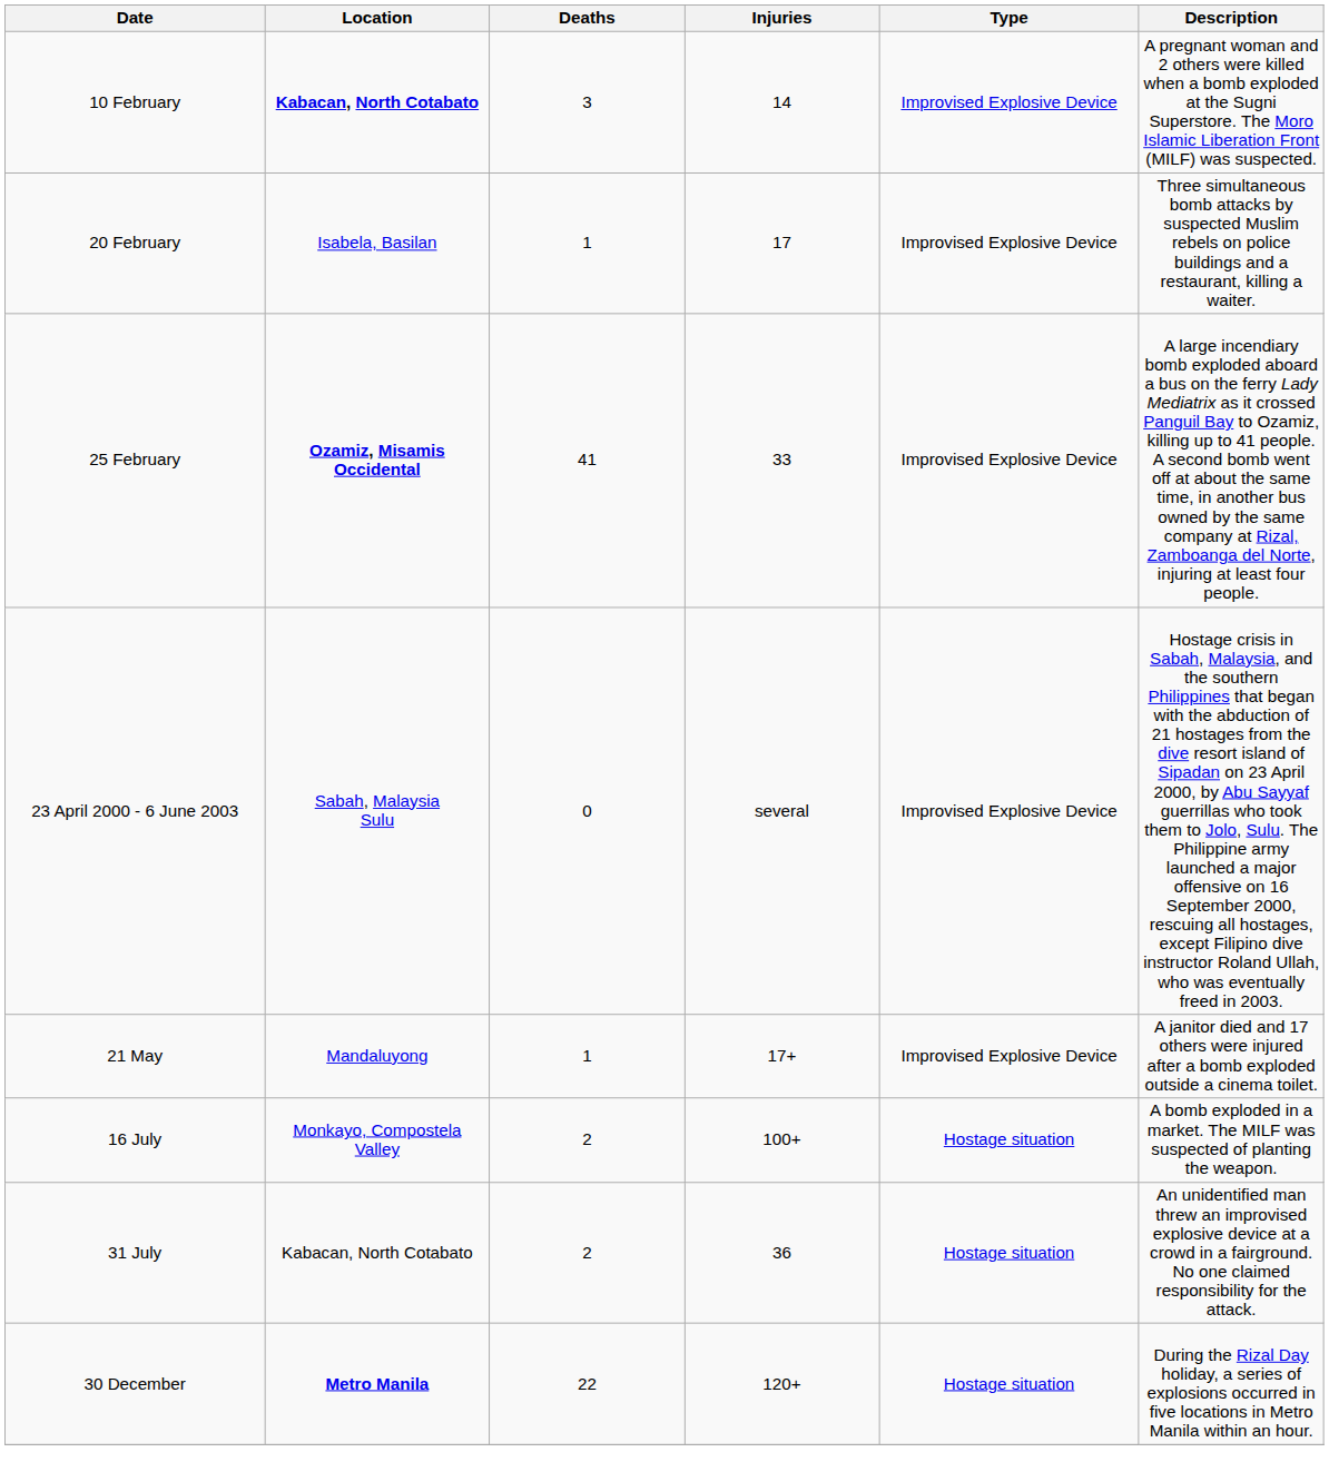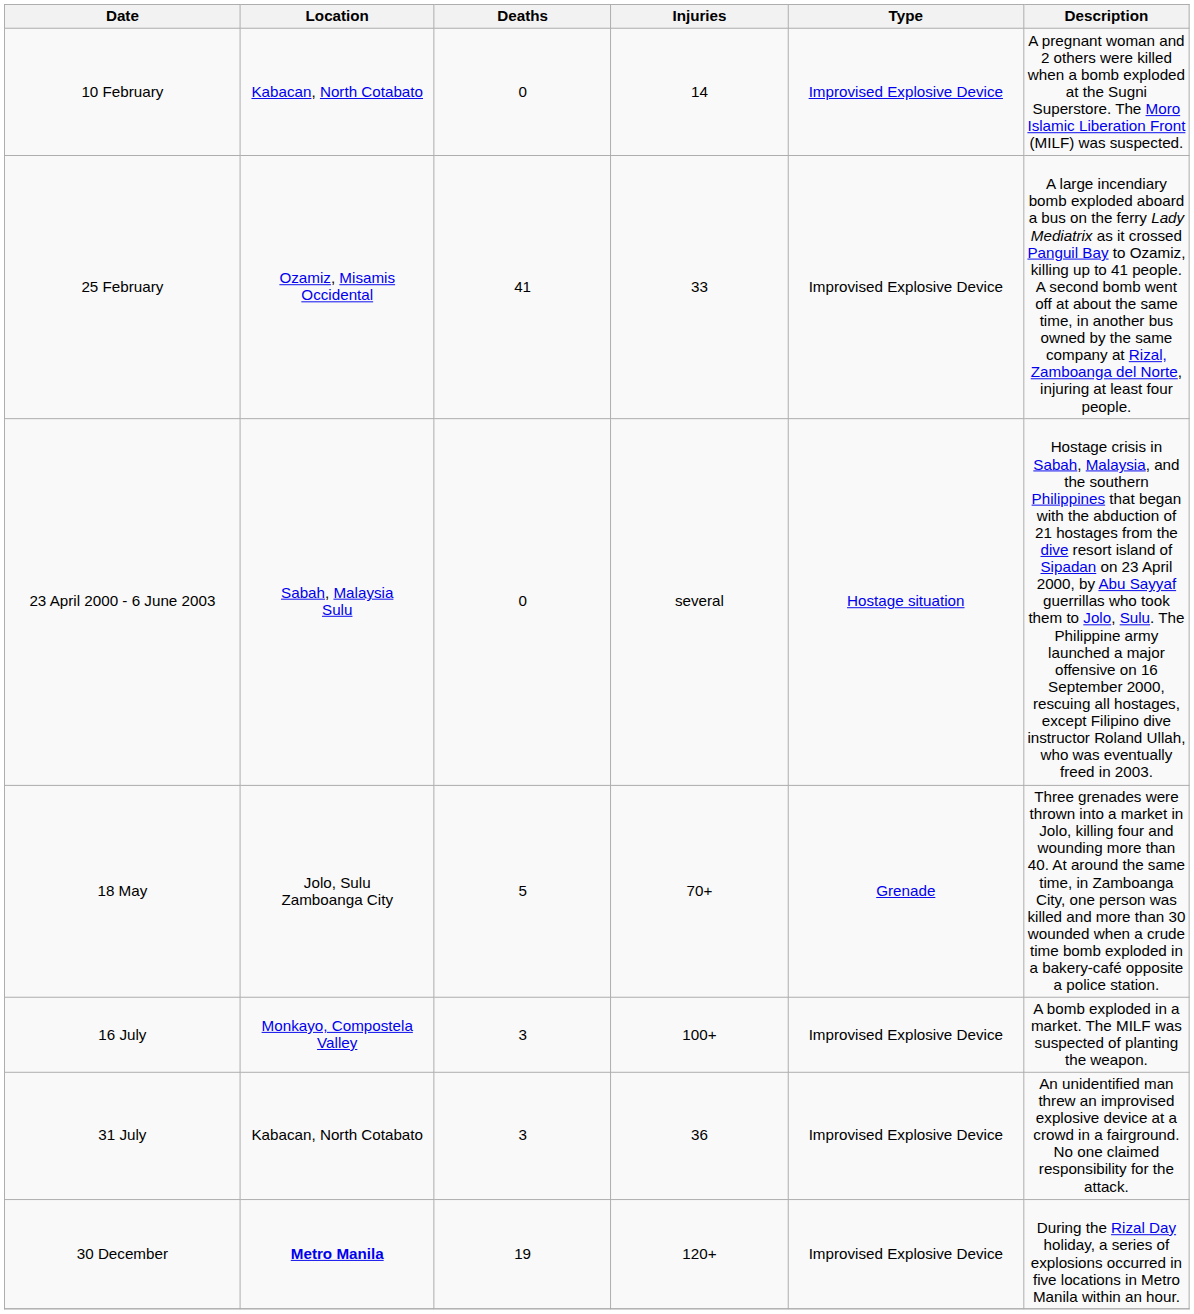 <table class="wikitable sortable" style="text-align: center;">
 <tr>
 <th width="8%">Date</th>
 <th width="6%">Location</th>
 <th width="6%">Deaths</th>
 <th width="6%">Injuries</th>
 <th width="8%">Type</th>
 <th width="4%">Description</th>
 </tr>
 <tr>
 <td>10 February</td>
-<td><strong><a href='#'>Kabacan</a>, <a href='#'>North Cotabato</a></strong></td>
-<td>3</td>
+<td><a href='#'>Kabacan</a>, <a href='#'>North Cotabato</a></td>
+<td>0</td>
 <td>14</td>
 <td><a href='#'>Improvised Explosive Device</a></td>
 <td>A pregnant woman and 2 others were killed when a bomb exploded at the Sugni Superstore. The <a href='#'>Moro Islamic Liberation Front</a> (MILF) was suspected.</td>
 </tr>
 <tr>
-<td>20 February</td>
-<td><a href='#'>Isabela, Basilan</a></td>
-<td>1</td>
-<td>17</td>
-<td>Improvised Explosive Device</td>
-<td>Three simultaneous bomb attacks by suspected Muslim rebels on police buildings and a restaurant, killing a waiter.</td>
-</tr>
-<tr>
 <td>25 February</td>
-<td><strong><a href='#'>Ozamiz</a>, <a href='#'>Misamis Occidental</a></strong></td>
+<td><a href='#'>Ozamiz</a>, <a href='#'>Misamis Occidental</a></td>
 <td>41</td>
 <td>33</td>
 <td>Improvised Explosive Device</td>
 <td><br>A large incendiary bomb exploded aboard a bus on the ferry <em>Lady Mediatrix</em> as it crossed <a href='#'>Panguil Bay</a> to Ozamiz, killing up to 41 people. A second bomb went off at about the same time, in another bus owned by the same company at <a href='#'>Rizal, Zamboanga del Norte</a>, injuring at least four people.</td>
 </tr>
 <tr>
 <td>23 April 2000 - 6 June 2003</td>
 <td><a href='#'>Sabah</a>, <a href='#'>Malaysia</a><br><a href='#'>Sulu</a></td>
 <td>0</td>
 <td>several</td>
-<td>Improvised Explosive Device</td>
+<td><a href='#'>Hostage situation</a></td>
 <td><br>Hostage crisis in <a href='#'>Sabah</a>, <a href='#'>Malaysia</a>, and the southern <a href='#'>Philippines</a> that began with the abduction of 21 hostages from the <a href='#'>dive</a> resort island of <a href='#'>Sipadan</a> on 23 April 2000, by <a href='#'>Abu Sayyaf</a> guerrillas who took them to <a href='#'>Jolo</a>, <a href='#'>Sulu</a>. The Philippine army launched a major offensive on 16 September 2000, rescuing all hostages, except Filipino dive instructor Roland Ullah, who was eventually freed in 2003.</td>
 </tr>
 <tr>
-<td>21 May</td>
-<td><a href='#'>Mandaluyong</a></td>
-<td>1</td>
-<td>17+</td>
-<td>Improvised Explosive Device</td>
-<td>A janitor died and 17 others were injured after a bomb exploded outside a cinema toilet.</td>
+<td>18 May</td>
+<td>Jolo, Sulu<br>Zamboanga City</td>
+<td>5</td>
+<td>70+</td>
+<td><a href='#'>Grenade</a></td>
+<td>Three grenades were thrown into a market in Jolo, killing four and wounding more than 40. At around the same time, in Zamboanga City, one person was killed and more than 30 wounded when a crude time bomb exploded in a bakery-café opposite a police station.</td>
 </tr>
 <tr>
 <td>16 July</td>
 <td><a href='#'>Monkayo, Compostela Valley</a></td>
-<td>2</td>
+<td>3</td>
 <td>100+</td>
-<td><a href='#'>Hostage situation</a></td>
+<td>Improvised Explosive Device</td>
 <td>A bomb exploded in a market. The MILF was suspected of planting the weapon.</td>
 </tr>
 <tr>
 <td>31 July</td>
 <td>Kabacan, North Cotabato</td>
-<td>2</td>
+<td>3</td>
 <td>36</td>
-<td><a href='#'>Hostage situation</a></td>
+<td>Improvised Explosive Device</td>
 <td>An unidentified man threw an improvised explosive device at a crowd in a fairground. No one claimed responsibility for the attack.</td>
 </tr>
 <tr>
 <td>30 December</td>
 <td><strong><a href='#'>Metro Manila</a></strong></td>
-<td>22</td>
+<td>19</td>
 <td>120+</td>
-<td><a href='#'>Hostage situation</a></td>
+<td>Improvised Explosive Device</td>
 <td><br>During the <a href='#'>Rizal Day</a> holiday, a series of explosions occurred in five locations in Metro Manila within an hour.</td>
 </tr>
 <tr>
 </tr>
 </table>
